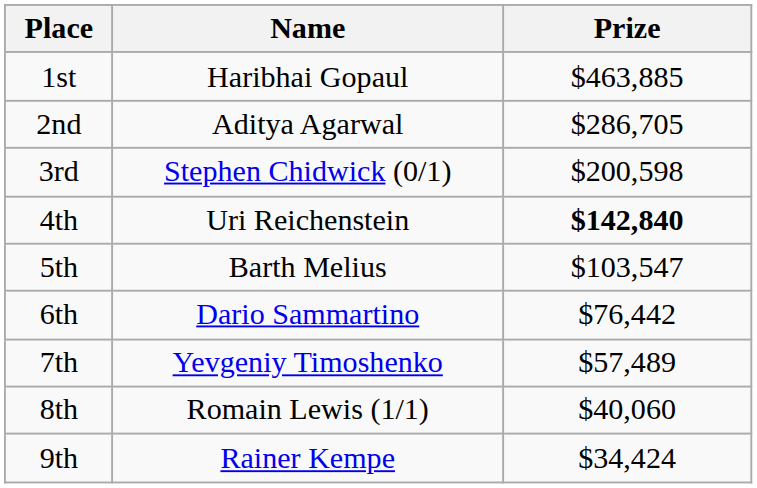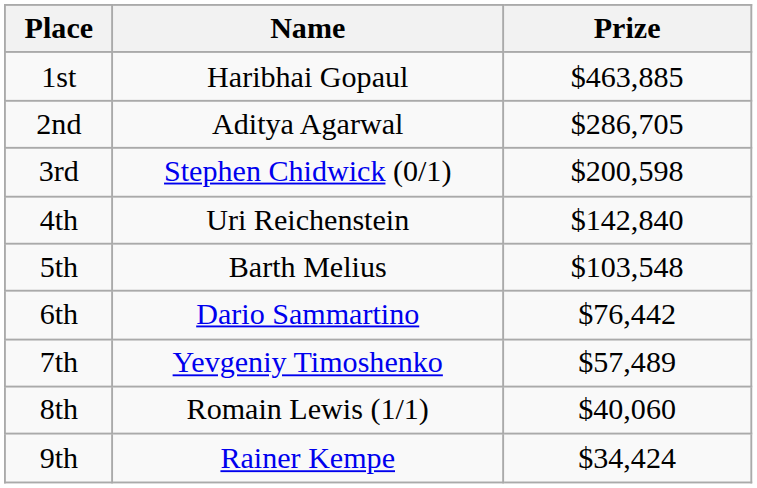 <table class="wikitable">
 <tr>
 <th width="50">Place</th>
 <th width="200">Name</th>
 <th width="125">Prize</th>
 </tr>
 <tr>
 <td align = "center">1st</td>
 <td align = "center">Haribhai Gopaul</td>
 <td align="center">$463,885</td>
 </tr>
 <tr>
 <td align = "center">2nd</td>
 <td align = "center">Aditya Agarwal</td>
 <td align="center">$286,705</td>
 </tr>
 <tr>
 <td align = "center">3rd</td>
 <td align = "center"><a href='#'>Stephen Chidwick</a> (0/1)</td>
 <td align="center">$200,598</td>
 </tr>
 <tr>
 <td align = "center">4th</td>
 <td align = "center">Uri Reichenstein</td>
-<td align="center"><strong>$142,840</strong></td>
+<td align="center">$142,840</td>
 </tr>
 <tr>
 <td align = "center">5th</td>
 <td align = "center">Barth Melius</td>
-<td align="center">$103,547</td>
+<td align="center">$103,548</td>
 </tr>
 <tr>
 <td align = "center">6th</td>
 <td align = "center"><a href='#'>Dario Sammartino</a></td>
 <td align="center">$76,442</td>
 </tr>
 <tr>
 <td align = "center">7th</td>
 <td align = "center"><a href='#'>Yevgeniy Timoshenko</a></td>
 <td align="center">$57,489</td>
 </tr>
 <tr>
 <td align = "center">8th</td>
 <td align = "center">Romain Lewis (1/1)</td>
 <td align="center">$40,060</td>
 </tr>
 <tr>
 <td align = "center">9th</td>
 <td align = "center"><a href='#'>Rainer Kempe</a></td>
 <td align="center">$34,424</td>
 </tr>
 </table>
